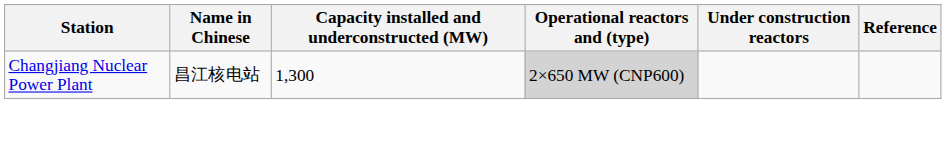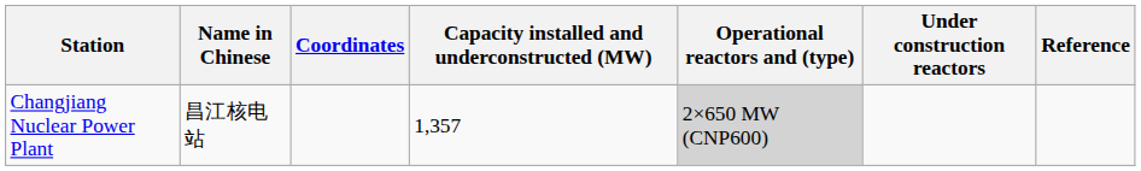 <table class="wikitable sortable">
 <tr>
 <th>Station</th>
 <th>Name in Chinese</th>
+<th><a href='#'>Coordinates</a></th>
 <th>Capacity installed and underconstructed (MW)</th>
 <th>Operational reactors and (type)</th>
 <th>Under construction reactors</th>
 <th>Reference</th>
 </tr>
 <tr>
 <td><a href='#'>Changjiang Nuclear Power Plant</a></td>
 <td>昌江核电站</td>
-<td>1,300</td>
+<td></td>
+<td>1,357</td>
 <td style="background: lightgrey;">2×650 MW (CNP600)</td>
 <td></td>
 <td></td>
 </tr>
 </table>
